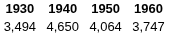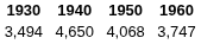 <table class="toccolours">
 <tr>
 <td align=center>  <strong>1930</strong></td>
 <td align=center>  <strong>1940</strong></td>
 <td align=center>  <strong>1950</strong></td>
 <td align=center>  <strong>1960</strong>  </td>
 </tr>
 <tr>
 <td align=center>  3,494</td>
 <td align=center>  4,650</td>
-<td align=center>  4,064</td>
+<td align=center>  4,068</td>
 <td align=center>  3,747  </td>
 </tr>
 </table>
